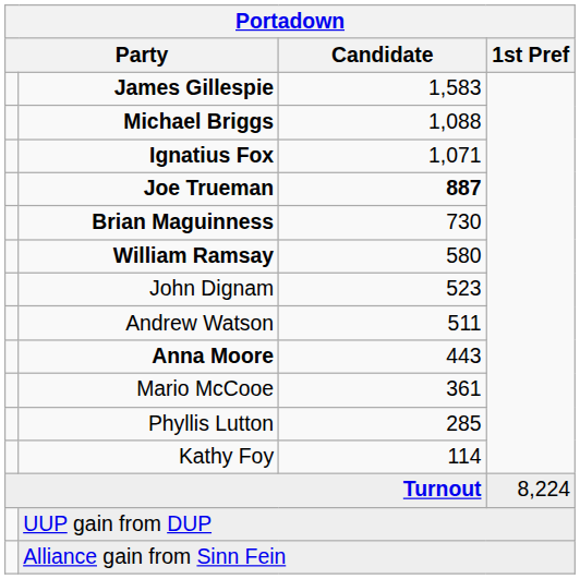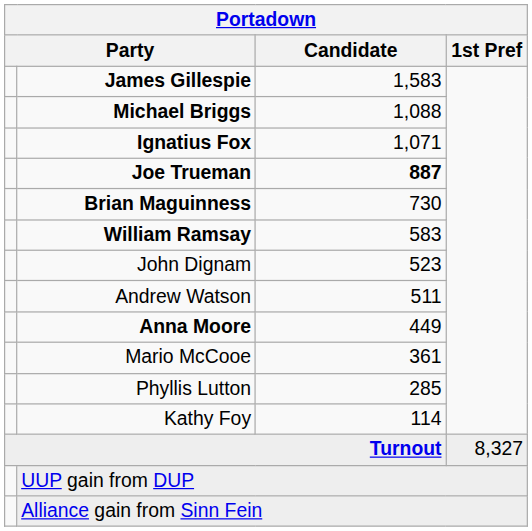 <table class="wikitable">
 <tr>
 <th colspan="4" align="center"><a href='#'>Portadown</a></th>
 </tr>
 <tr>
 <th colspan="2" align="center" width=200>Party</th>
 <th width=150>Candidate</th>
 <th width=60>1st Pref</th>
 </tr>
 <tr>
 <td></td>
 <td align="right"><strong>James Gillespie</strong></td>
 <td align="right">1,583</td>
 </tr>
 <tr>
 <td></td>
 <td align="right"><strong>Michael Briggs</strong></td>
 <td align="right">1,088</td>
 </tr>
 <tr>
 <td></td>
 <td align="right"><strong>Ignatius Fox</strong></td>
 <td align="right">1,071</td>
 </tr>
 <tr>
 <td></td>
 <td align="right"><strong>Joe Trueman</strong></td>
 <td align="right"><strong>887</strong></td>
 </tr>
 <tr>
 <td></td>
 <td align="right"><strong>Brian Maguinness</strong></td>
 <td align="right">730</td>
 </tr>
 <tr>
 <td></td>
 <td align="right"><strong>William Ramsay</strong></td>
-<td align="right">580</td>
+<td align="right">583</td>
 </tr>
 <tr>
 <td></td>
 <td align="right">John Dignam</td>
 <td align="right">523</td>
 </tr>
 <tr>
 <td></td>
 <td align="right">Andrew Watson</td>
 <td align="right">511</td>
 </tr>
 <tr>
 <td></td>
 <td align="right"><strong>Anna Moore</strong></td>
-<td align="right">443</td>
+<td align="right">449</td>
 </tr>
 <tr>
 <td></td>
 <td align="right">Mario McCooe</td>
 <td align="right">361</td>
 </tr>
 <tr>
 <td></td>
 <td align="right">Phyllis Lutton</td>
 <td align="right">285</td>
 </tr>
 <tr>
 <td></td>
 <td align="right">Kathy Foy</td>
 <td align="right">114</td>
 </tr>
 <tr bgcolor="EEEEEE">
 <td colspan=3 align="right"><strong><a href='#'>Turnout</a></strong></td>
-<td align="right">8,224</td>
+<td align="right">8,327</td>
 </tr>
 <tr>
 <td bgcolor=></td>
 <td colspan=3 bgcolor="EEEEEE"><a href='#'>UUP</a> gain from <a href='#'>DUP</a></td>
 </tr>
 <tr>
 <td bgcolor=></td>
 <td colspan=3 bgcolor="EEEEEE"><a href='#'>Alliance</a> gain from <a href='#'>Sinn Fein</a></td>
 </tr>
 </table>
